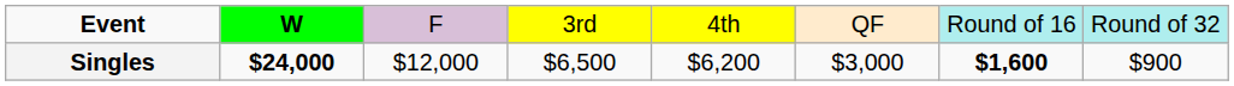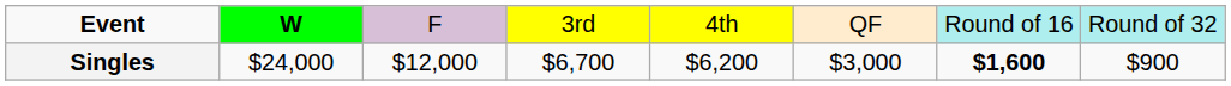 <table class=wikitable style=font-size:95%;text-align:center>
 <tr>
 <td style="width:130px"><strong>Event</strong></td>
 <td style="width:85px; background:lime"><strong>W</strong></td>
 <td style="width:85px; background:thistle">F</td>
 <td style="width:85px; background:#ffff00">3rd</td>
 <td style="width:85px; background:#ffff00">4th</td>
 <td style="width:85px; background:#ffebcd">QF</td>
 <td style="width:85px; background:#afeeee">Round of 16</td>
 <td style="width:85px; background:#afeeee">Round of 32</td>
 </tr>
 <tr>
 <th style=background:#f3f3f3>Singles </th>
-<td><strong>$24,000</strong></td>
+<td>$24,000</td>
 <td>$12,000</td>
-<td>$6,500</td>
+<td>$6,700</td>
 <td>$6,200</td>
 <td>$3,000</td>
 <td><strong>$1,600</strong></td>
 <td>$900</td>
 </tr>
 </table>
